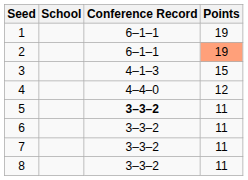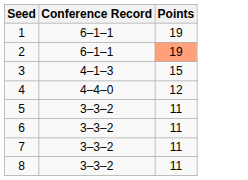 <table class="wikitable" style="text-align:center">
 <tr>
 <th>Seed</th>
-<th>School</th>
 <th>Conference Record</th>
 <th>Points</th>
 </tr>
 <tr>
 <td>1</td>
-<td></td>
 <td>6–1–1</td>
 <td>19</td>
 </tr>
 <tr>
 <td>2</td>
-<td></td>
 <td>6–1–1</td>
 <td style="background: lightsalmon;">19</td>
 </tr>
 <tr>
 <td>3</td>
-<td></td>
 <td>4–1–3</td>
 <td>15</td>
 </tr>
 <tr>
 <td>4</td>
-<td></td>
 <td>4–4–0</td>
 <td>12</td>
 </tr>
 <tr>
 <td>5</td>
-<td></td>
-<td><strong>3–3–2</strong></td>
+<td>3–3–2</td>
 <td>11</td>
 </tr>
 <tr>
 <td>6</td>
-<td></td>
 <td>3–3–2</td>
 <td>11</td>
 </tr>
 <tr>
 <td>7</td>
-<td></td>
 <td>3–3–2</td>
 <td>11</td>
 </tr>
 <tr>
 <td>8</td>
-<td></td>
 <td>3–3–2</td>
 <td>11</td>
 </tr>
 </table>
